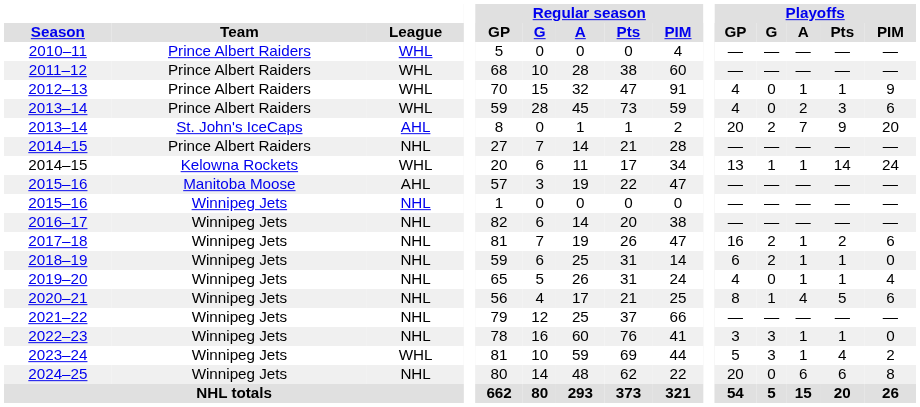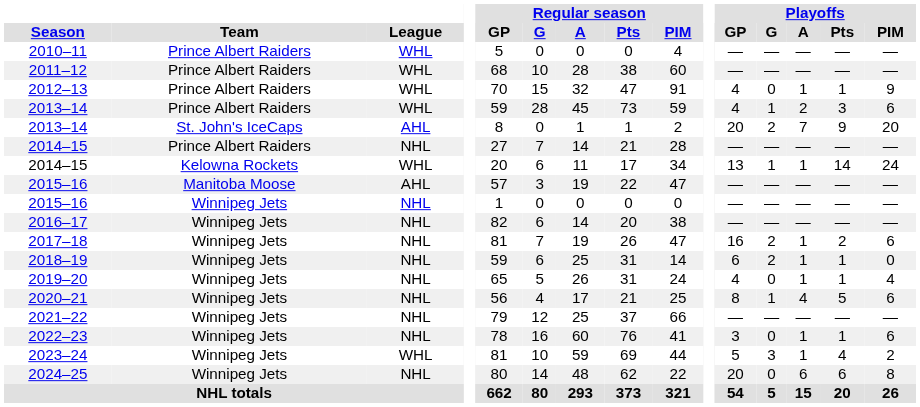 <table border="0" cellpadding="1" cellspacing="0" style="text-align:center; width:60em;">
 <tr bgcolor="#e0e0e0">
 <th colspan="3" bgcolor="#ffffff"> </th>
 <th rowspan="99" bgcolor="#ffffff"> </th>
 <th colspan="5"><a href='#'>Regular season</a></th>
 <th rowspan="99" bgcolor="#ffffff"> </th>
 <th colspan="5"><a href='#'>Playoffs</a></th>
 </tr>
 <tr bgcolor="#e0e0e0">
 <th><a href='#'>Season</a></th>
 <th>Team</th>
 <th>League</th>
 <th>GP</th>
 <th><a href='#'>G</a></th>
 <th><a href='#'>A</a></th>
 <th><a href='#'>Pts</a></th>
 <th><a href='#'>PIM</a></th>
 <th>GP</th>
 <th>G</th>
 <th>A</th>
 <th>Pts</th>
 <th>PIM</th>
 </tr>
 <tr>
 <td><a href='#'>2010–11</a></td>
 <td><a href='#'>Prince Albert Raiders</a></td>
 <td><a href='#'>WHL</a></td>
 <td>5</td>
 <td>0</td>
 <td>0</td>
 <td>0</td>
 <td>4</td>
 <td>—</td>
 <td>—</td>
 <td>—</td>
 <td>—</td>
 <td>—</td>
 </tr>
 <tr bgcolor="#f0f0f0">
 <td><a href='#'>2011–12</a></td>
 <td>Prince Albert Raiders</td>
 <td>WHL</td>
 <td>68</td>
 <td>10</td>
 <td>28</td>
 <td>38</td>
 <td>60</td>
 <td>—</td>
 <td>—</td>
 <td>—</td>
 <td>—</td>
 <td>—</td>
 </tr>
 <tr>
 <td><a href='#'>2012–13</a></td>
 <td>Prince Albert Raiders</td>
 <td>WHL</td>
 <td>70</td>
 <td>15</td>
 <td>32</td>
 <td>47</td>
 <td>91</td>
 <td>4</td>
 <td>0</td>
 <td>1</td>
 <td>1</td>
 <td>9</td>
 </tr>
 <tr bgcolor="#f0f0f0">
 <td><a href='#'>2013–14</a></td>
 <td>Prince Albert Raiders</td>
 <td>WHL</td>
 <td>59</td>
 <td>28</td>
 <td>45</td>
 <td>73</td>
 <td>59</td>
 <td>4</td>
-<td>0</td>
+<td>1</td>
 <td>2</td>
 <td>3</td>
 <td>6</td>
 </tr>
 <tr>
 <td><a href='#'>2013–14</a></td>
 <td><a href='#'>St. John's IceCaps</a></td>
 <td><a href='#'>AHL</a></td>
 <td>8</td>
 <td>0</td>
 <td>1</td>
 <td>1</td>
 <td>2</td>
 <td>20</td>
 <td>2</td>
 <td>7</td>
 <td>9</td>
 <td>20</td>
 </tr>
 <tr bgcolor="#f0f0f0">
 <td><a href='#'>2014–15</a></td>
 <td>Prince Albert Raiders</td>
 <td>NHL</td>
 <td>27</td>
 <td>7</td>
 <td>14</td>
 <td>21</td>
 <td>28</td>
 <td>—</td>
 <td>—</td>
 <td>—</td>
 <td>—</td>
 <td>—</td>
 </tr>
 <tr>
 <td>2014–15</td>
 <td><a href='#'>Kelowna Rockets</a></td>
 <td>WHL</td>
 <td>20</td>
 <td>6</td>
 <td>11</td>
 <td>17</td>
 <td>34</td>
 <td>13</td>
 <td>1</td>
 <td>1</td>
 <td>14</td>
 <td>24</td>
 </tr>
 <tr bgcolor="#f0f0f0">
 <td><a href='#'>2015–16</a></td>
 <td><a href='#'>Manitoba Moose</a></td>
 <td>AHL</td>
 <td>57</td>
 <td>3</td>
 <td>19</td>
 <td>22</td>
 <td>47</td>
 <td>—</td>
 <td>—</td>
 <td>—</td>
 <td>—</td>
 <td>—</td>
 </tr>
 <tr>
 <td><a href='#'>2015–16</a></td>
 <td><a href='#'>Winnipeg Jets</a></td>
 <td><a href='#'>NHL</a></td>
 <td>1</td>
 <td>0</td>
 <td>0</td>
 <td>0</td>
 <td>0</td>
 <td>—</td>
 <td>—</td>
 <td>—</td>
 <td>—</td>
 <td>—</td>
 </tr>
 <tr bgcolor="#f0f0f0">
 <td><a href='#'>2016–17</a></td>
 <td>Winnipeg Jets</td>
 <td>NHL</td>
 <td>82</td>
 <td>6</td>
 <td>14</td>
 <td>20</td>
 <td>38</td>
 <td>—</td>
 <td>—</td>
 <td>—</td>
 <td>—</td>
 <td>—</td>
 </tr>
 <tr>
 <td><a href='#'>2017–18</a></td>
 <td>Winnipeg Jets</td>
 <td>NHL</td>
 <td>81</td>
 <td>7</td>
 <td>19</td>
 <td>26</td>
 <td>47</td>
 <td>16</td>
 <td>2</td>
 <td>1</td>
 <td>2</td>
 <td>6</td>
 </tr>
 <tr bgcolor="f0f0f0">
 <td><a href='#'>2018–19</a></td>
 <td>Winnipeg Jets</td>
 <td>NHL</td>
 <td>59</td>
 <td>6</td>
 <td>25</td>
 <td>31</td>
 <td>14</td>
 <td>6</td>
 <td>2</td>
 <td>1</td>
 <td>1</td>
 <td>0</td>
 </tr>
 <tr>
 <td><a href='#'>2019–20</a></td>
 <td>Winnipeg Jets</td>
 <td>NHL</td>
 <td>65</td>
 <td>5</td>
 <td>26</td>
 <td>31</td>
 <td>24</td>
 <td>4</td>
 <td>0</td>
 <td>1</td>
 <td>1</td>
 <td>4</td>
 </tr>
 <tr bgcolor="f0f0f0">
 <td><a href='#'>2020–21</a></td>
 <td>Winnipeg Jets</td>
 <td>NHL</td>
 <td>56</td>
 <td>4</td>
 <td>17</td>
 <td>21</td>
 <td>25</td>
 <td>8</td>
 <td>1</td>
 <td>4</td>
 <td>5</td>
 <td>6</td>
 </tr>
 <tr>
 <td><a href='#'>2021–22</a></td>
 <td>Winnipeg Jets</td>
 <td>NHL</td>
 <td>79</td>
 <td>12</td>
 <td>25</td>
 <td>37</td>
 <td>66</td>
 <td>—</td>
 <td>—</td>
 <td>—</td>
 <td>—</td>
 <td>—</td>
 </tr>
 <tr bgcolor="f0f0f0">
 <td><a href='#'>2022–23</a></td>
 <td>Winnipeg Jets</td>
 <td>NHL</td>
 <td>78</td>
 <td>16</td>
 <td>60</td>
 <td>76</td>
 <td>41</td>
 <td>3</td>
-<td>3</td>
+<td>0</td>
 <td>1</td>
 <td>1</td>
-<td>0</td>
+<td>6</td>
 </tr>
 <tr>
 <td><a href='#'>2023–24</a></td>
 <td>Winnipeg Jets</td>
 <td>WHL</td>
 <td>81</td>
 <td>10</td>
 <td>59</td>
 <td>69</td>
 <td>44</td>
 <td>5</td>
 <td>3</td>
 <td>1</td>
 <td>4</td>
 <td>2</td>
 </tr>
 <tr bgcolor="#f0f0f0">
 <td><a href='#'>2024–25</a></td>
 <td>Winnipeg Jets</td>
 <td>NHL</td>
 <td>80</td>
 <td>14</td>
 <td>48</td>
 <td>62</td>
 <td>22</td>
 <td>20</td>
 <td>0</td>
 <td>6</td>
 <td>6</td>
 <td>8</td>
 </tr>
 <tr bgcolor="#e0e0e0">
 <th colspan="3">NHL totals</th>
 <th>662</th>
 <th>80</th>
 <th>293</th>
 <th>373</th>
 <th>321</th>
 <th>54</th>
 <th>5</th>
 <th>15</th>
 <th>20</th>
 <th>26</th>
 </tr>
 </table>
